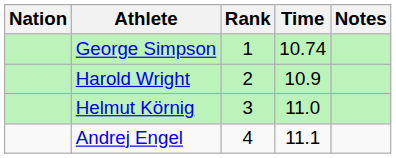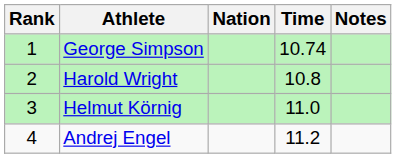 <table class="wikitable sortable" style="text-align:center">
 <tr>
+<th>Rank</th>
+<th>Athlete</th>
 <th>Nation</th>
-<th>Athlete</th>
-<th>Rank</th>
 <th>Time</th>
 <th>Notes</th>
 </tr>
 <tr bgcolor=bbf3bb>
+<td>1</td>
+<td align=left><a href='#'>George Simpson</a></td>
 <td align=left></td>
-<td align=left><a href='#'>George Simpson</a></td>
-<td>1</td>
 <td>10.74</td>
 <td></td>
 </tr>
 <tr bgcolor=bbf3bb>
+<td>2</td>
+<td align=left><a href='#'>Harold Wright</a></td>
 <td align=left></td>
-<td align=left><a href='#'>Harold Wright</a></td>
-<td>2</td>
-<td>10.9</td>
+<td>10.8</td>
 <td></td>
 </tr>
 <tr bgcolor=bbf3bb>
+<td>3</td>
+<td align=left><a href='#'>Helmut Körnig</a></td>
 <td align=left></td>
-<td align=left><a href='#'>Helmut Körnig</a></td>
-<td>3</td>
 <td>11.0</td>
 <td></td>
 </tr>
 <tr>
+<td>4</td>
+<td align=left><a href='#'>Andrej Engel</a></td>
 <td align=left></td>
-<td align=left><a href='#'>Andrej Engel</a></td>
-<td>4</td>
-<td>11.1</td>
+<td>11.2</td>
 <td></td>
 </tr>
 </table>
